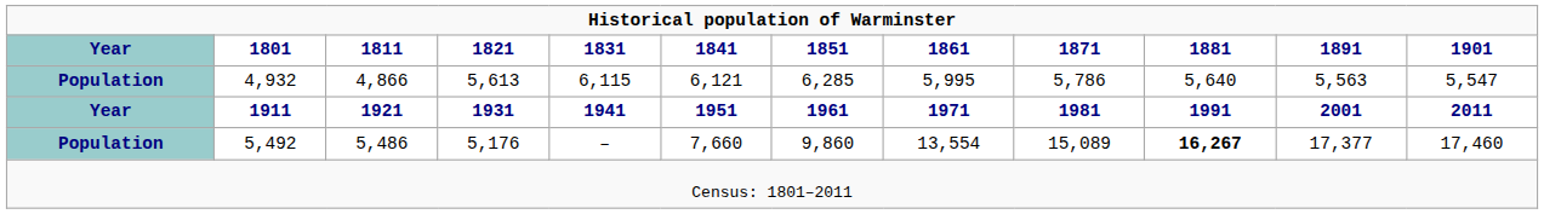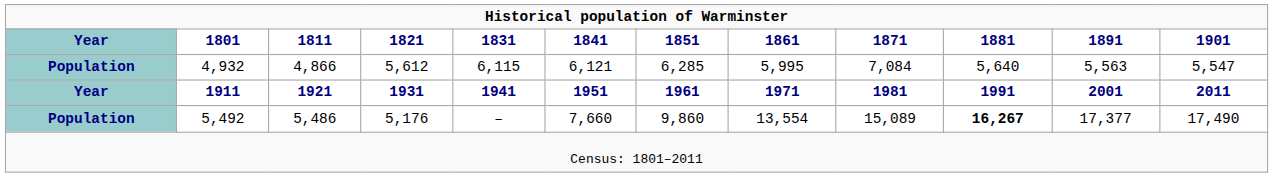 <table class="wikitable" style="width:90%; border:0; text-align:center; margin-left: auto; margin-right: auto; line-height:120%;">
 <tr>
 <td colspan="12" style="text-align:center;"><strong>Historical population of Warminster</strong></td>
 </tr>
 <tr>
 <th style="background:#9cc; color:navy; height:17px;">Year</th>
 <th style="background:#fff; color:navy;">1801</th>
 <th style="background:#fff; color:navy;">1811</th>
 <th style="background:#fff; color:navy;">1821</th>
 <th style="background:#fff; color:navy;">1831</th>
 <th style="background:#fff; color:navy;">1841</th>
 <th style="background:#fff; color:navy;">1851</th>
 <th style="background:#fff; color:navy;">1861</th>
 <th style="background:#fff; color:navy;">1871</th>
 <th style="background:#fff; color:navy;">1881</th>
 <th style="background:#fff; color:navy;">1891</th>
 <th style="background:#fff; color:navy;">1901</th>
 </tr>
 <tr>
 <th style="background:#9cc; color:navy; height:17px;">Population</th>
 <td style="background:#fff; color:black;">4,932</td>
 <td style="background:#fff; color:black;">4,866</td>
-<td style="background:#fff; color:black;">5,613</td>
+<td style="background:#fff; color:black;">5,612</td>
 <td style="background:#fff; color:black;">6,115</td>
 <td style="background:#fff; color:black;">6,121</td>
 <td style="background:#fff; color:black;">6,285</td>
 <td style="background:#fff; color:black;">5,995</td>
-<td style="background:#fff; color:black;">5,786</td>
+<td style="background:#fff; color:black;">7,084</td>
 <td style="background:#fff; color:black;">5,640</td>
 <td style="background:#fff; color:black;">5,563</td>
 <td style="background:#fff; color:black;">5,547</td>
 </tr>
 <tr>
 <th style="background:#9cc; color:navy; height:17px;">Year</th>
 <th style="background:#fff; color:navy;">1911</th>
 <th style="background:#fff; color:navy;">1921</th>
 <th style="background:#fff; color:navy;">1931</th>
 <th style="background:#fff; color:navy;">1941</th>
 <th style="background:#fff; color:navy;">1951</th>
 <th style="background:#fff; color:navy;">1961</th>
 <th style="background:#fff; color:navy;">1971</th>
 <th style="background:#fff; color:navy;">1981</th>
 <th style="background:#fff; color:navy;">1991</th>
 <th style="background:#fff; color:navy;">2001</th>
 <th style="background:#fff; color:navy;">2011</th>
 </tr>
 <tr>
 <th style="background:#9cc; color:navy; height:17px;">Population</th>
 <td style="background:#fff; color:black;">5,492</td>
 <td style="background:#fff; color:black;">5,486</td>
 <td style="background:#fff; color:black;">5,176</td>
 <td style="background:#fff; color:black;">–</td>
 <td style="background:#fff; color:black;">7,660</td>
 <td style="background:#fff; color:black;">9,860</td>
 <td style="background:#fff; color:black;">13,554</td>
 <td style="background:#fff; color:black;">15,089</td>
 <td style="background:#fff; color:black;"><strong>16,267</strong></td>
 <td style="background:#fff; color:black;">17,377</td>
-<td style="background:#fff; color:black;">17,460</td>
+<td style="background:#fff; color:black;">17,490</td>
 </tr>
 <tr>
 <td colspan="12" style="text-align:center;font-size:90%;"><br>Census: 1801–2011</td>
 </tr>
 </table>
